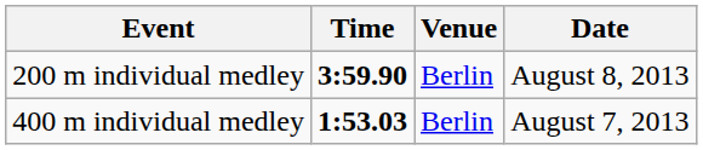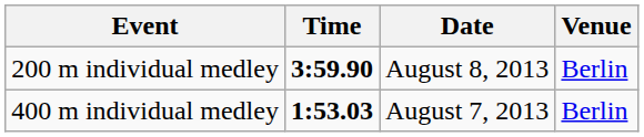 <table class="wikitable">
 <tr>
 <th>Event</th>
 <th>Time</th>
+<th>Date</th>
 <th>Venue</th>
-<th>Date</th>
 </tr>
 <tr>
 <td>200 m individual medley</td>
 <td><strong>3:59.90</strong></td>
+<td>August 8, 2013</td>
 <td><a href='#'>Berlin</a></td>
-<td>August 8, 2013</td>
 </tr>
 <tr>
 <td>400 m individual medley</td>
 <td><strong>1:53.03</strong></td>
+<td>August 7, 2013</td>
 <td><a href='#'>Berlin</a></td>
-<td>August 7, 2013</td>
 </tr>
 </table>
